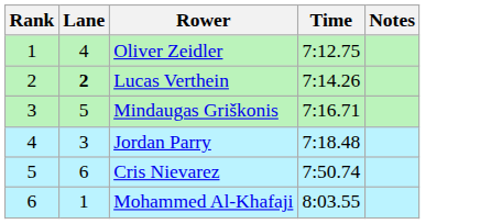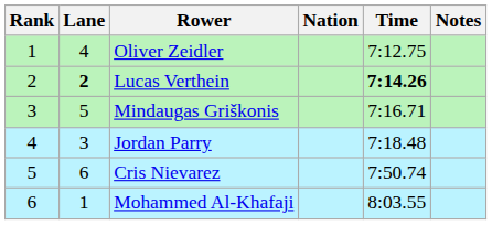 <table class="wikitable sortable" style="text-align:center">
 <tr>
 <th>Rank</th>
 <th>Lane</th>
 <th>Rower</th>
+<th>Nation</th>
 <th>Time</th>
 <th>Notes</th>
 </tr>
 <tr bgcolor=bbf3bb>
 <td>1</td>
 <td>4</td>
 <td align="left"><a href='#'>Oliver Zeidler</a></td>
+<td align="left"></td>
 <td>7:12.75</td>
 <td></td>
 </tr>
 <tr bgcolor=bbf3bb>
 <td>2</td>
 <td><strong>2</strong></td>
 <td align=left><a href='#'>Lucas Verthein</a></td>
-<td>7:14.26</td>
+<td align=left></td>
+<td><strong>7:14.26</strong></td>
 <td></td>
 </tr>
 <tr bgcolor=bbf3bb>
 <td>3</td>
 <td>5</td>
 <td align="left"><a href='#'>Mindaugas Griškonis</a></td>
+<td align="left"></td>
 <td>7:16.71</td>
 <td></td>
 </tr>
 <tr bgcolor=bbf3ff>
 <td>4</td>
 <td>3</td>
 <td align="left"><a href='#'>Jordan Parry</a></td>
+<td align="left"></td>
 <td>7:18.48</td>
 <td></td>
 </tr>
 <tr bgcolor=bbf3ff>
 <td>5</td>
 <td>6</td>
 <td align="left"><a href='#'>Cris Nievarez</a></td>
+<td align="left"></td>
 <td>7:50.74</td>
 <td></td>
 </tr>
 <tr bgcolor=bbf3ff>
 <td>6</td>
 <td>1</td>
 <td align=left><a href='#'>Mohammed Al-Khafaji</a></td>
+<td align=left></td>
 <td>8:03.55</td>
 <td></td>
 </tr>
 </table>
